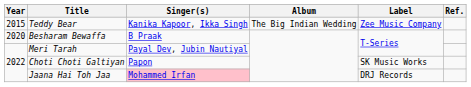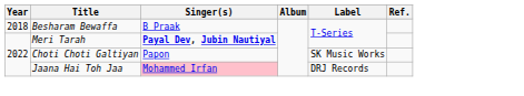 <table class="wikitable sortable plainrowheaders" id="filmography">
 <tr style="background:#ccc; text-align:center;">
 <th scope="col" class="unsortable">Year</th>
 <th scope="col" class="unsortable">Title</th>
 <th scope="col" class="unsortable">Singer(s)</th>
 <th scope="col" class="unsortable">Album</th>
 <th>Label</th>
 <th scope="col" class="unsortable">Ref.</th>
 </tr>
 <tr>
-<td>2015</td>
-<td scope="row"><em>Teddy Bear</em></td>
-<td><a href='#'>Kanika Kapoor</a>, <a href='#'>Ikka Singh</a></td>
-<td>The Big Indian Wedding</td>
-<td><a href='#'>Zee Music Company</a></td>
-<td style="text-align: center;"></td>
-</tr>
-<tr>
-<td>2020</td>
+<td>2018</td>
 <td><em>Besharam Bewaffa</em></td>
 <td><a href='#'>B Praak</a></td>
 <td rowspan="4"></td>
 <td rowspan="2"><a href='#'>T-Series</a></td>
 <td style="text-align: center;"></td>
 </tr>
 <tr>
 <td rowspan="3">2022</td>
 <td><em>Meri Tarah</em></td>
-<td><a href='#'>Payal Dev</a>, <a href='#'>Jubin Nautiyal</a></td>
+<td><strong><a href='#'>Payal Dev</a>, <a href='#'>Jubin Nautiyal</a></strong></td>
 <td style="text-align: center;"></td>
 </tr>
 <tr>
 <td><em>Choti Choti Galtiyan</em></td>
 <td><a href='#'>Papon</a></td>
 <td>SK Music Works</td>
 <td style="text-align: center;"></td>
 </tr>
 <tr>
 <td><em>Jaana Hai Toh Jaa</em></td>
 <td style="background: pink;"><a href='#'>Mohammed Irfan</a></td>
 <td>DRJ Records</td>
 <td style="text-align: center;"></td>
 </tr>
 </table>
